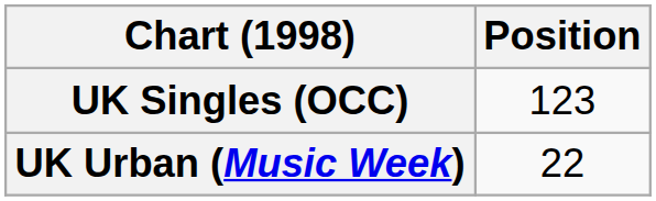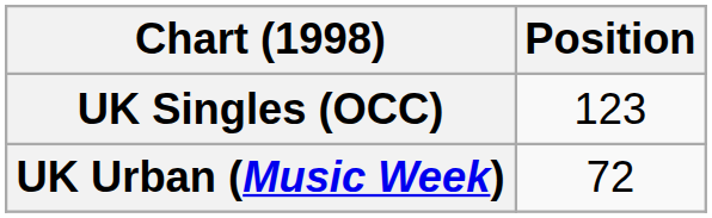 <table class="wikitable plainrowheaders" style="text-align:center">
 <tr>
 <th>Chart (1998)</th>
 <th>Position</th>
 </tr>
 <tr>
 <th scope="row">UK Singles (OCC)</th>
 <td>123</td>
 </tr>
 <tr>
 <th scope="row">UK Urban (<em><a href='#'>Music Week</a></em>)</th>
-<td>22</td>
+<td>72</td>
 </tr>
 </table>
